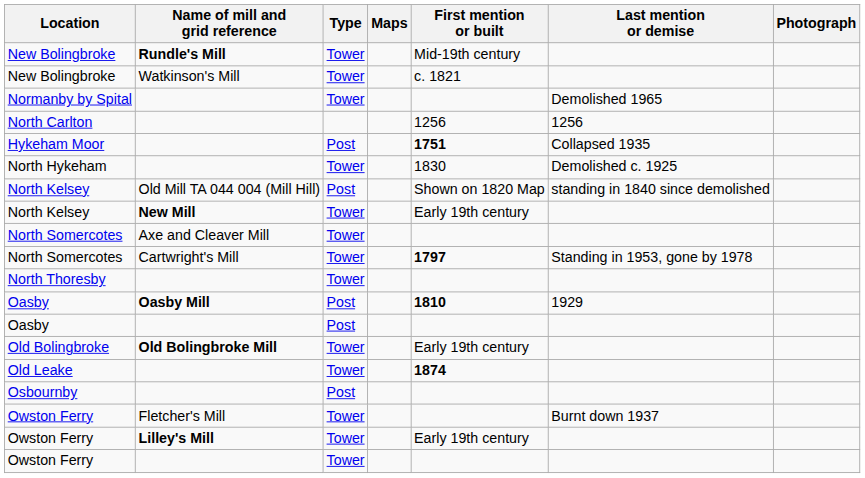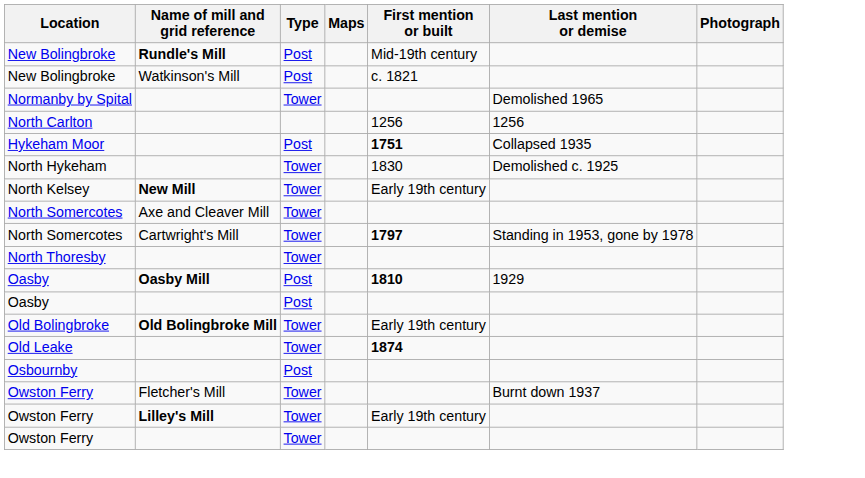 <table class="wikitable">
 <tr>
 <th>Location</th>
 <th>Name of mill and<br>grid reference</th>
 <th>Type</th>
 <th>Maps</th>
 <th>First mention<br>or built</th>
 <th>Last mention<br> or demise</th>
 <th>Photograph</th>
 </tr>
 <tr>
 <td><a href='#'>New Bolingbroke</a></td>
 <td><strong>Rundle's Mill</strong><br></td>
-<td><a href='#'>Tower</a></td>
+<td><a href='#'>Post</a></td>
 <td></td>
 <td>Mid-19th century</td>
 <td></td>
 <td></td>
 </tr>
 <tr>
 <td>New Bolingbroke</td>
 <td>Watkinson's Mill<br></td>
-<td><a href='#'>Tower</a></td>
+<td><a href='#'>Post</a></td>
 <td></td>
 <td>c. 1821</td>
 <td></td>
 <td></td>
 </tr>
 <tr>
 <td><a href='#'>Normanby by Spital</a></td>
 <td></td>
 <td><a href='#'>Tower</a></td>
 <td></td>
 <td></td>
 <td>Demolished 1965</td>
 <td></td>
 </tr>
 <tr>
 <td><a href='#'>North Carlton</a></td>
 <td></td>
 <td></td>
 <td></td>
 <td>1256</td>
 <td>1256</td>
 <td></td>
 </tr>
 <tr>
 <td><a href='#'>Hykeham Moor</a></td>
 <td></td>
 <td><a href='#'>Post</a></td>
 <td></td>
 <td><strong>1751</strong></td>
 <td>Collapsed 1935</td>
 <td></td>
 </tr>
 <tr>
 <td>North Hykeham</td>
 <td></td>
 <td><a href='#'>Tower</a></td>
 <td></td>
 <td>1830</td>
 <td>Demolished c. 1925<br></td>
-<td></td>
-</tr>
-<tr>
-<td><a href='#'>North Kelsey</a></td>
-<td>Old Mill TA 044 004 (Mill Hill)</td>
-<td><a href='#'>Post</a></td>
-<td></td>
-<td>Shown on 1820 Map</td>
-<td>standing in 1840 since demolished</td>
 <td></td>
 </tr>
 <tr>
 <td>North Kelsey</td>
 <td><strong>New Mill</strong><br></td>
 <td><a href='#'>Tower</a></td>
 <td></td>
 <td>Early 19th century</td>
 <td></td>
 <td></td>
 </tr>
 <tr>
 <td><a href='#'>North Somercotes</a></td>
 <td>Axe and Cleaver Mill</td>
 <td><a href='#'>Tower</a></td>
 <td></td>
 <td></td>
 <td></td>
 <td></td>
 </tr>
 <tr>
 <td>North Somercotes</td>
 <td>Cartwright's Mill</td>
 <td><a href='#'>Tower</a></td>
 <td></td>
 <td><strong>1797</strong></td>
 <td>Standing in 1953, gone by 1978</td>
 <td></td>
 </tr>
 <tr>
 <td><a href='#'>North Thoresby</a></td>
 <td></td>
 <td><a href='#'>Tower</a></td>
 <td></td>
 <td></td>
 <td></td>
 <td></td>
 </tr>
 <tr>
 <td><a href='#'>Oasby</a></td>
 <td><strong>Oasby Mill</strong><br></td>
 <td><a href='#'>Post</a></td>
 <td></td>
 <td><strong>1810</strong></td>
 <td>1929 <br> </td>
 <td></td>
 </tr>
 <tr>
 <td>Oasby</td>
 <td></td>
 <td><a href='#'>Post</a></td>
 <td></td>
 <td></td>
 <td></td>
 <td></td>
 </tr>
 <tr>
 <td><a href='#'>Old Bolingbroke</a></td>
 <td><strong>Old Bolingbroke Mill</strong><br></td>
 <td><a href='#'>Tower</a></td>
 <td></td>
 <td>Early 19th century</td>
 <td></td>
 <td></td>
 </tr>
 <tr>
 <td><a href='#'>Old Leake</a></td>
 <td></td>
 <td><a href='#'>Tower</a></td>
 <td></td>
 <td><strong>1874</strong></td>
 <td></td>
 <td></td>
 </tr>
 <tr>
 <td><a href='#'>Osbournby</a></td>
 <td></td>
 <td><a href='#'>Post</a></td>
 <td></td>
 <td></td>
 <td></td>
 <td></td>
 </tr>
 <tr>
 <td><a href='#'>Owston Ferry</a></td>
 <td>Fletcher's Mill<br></td>
 <td><a href='#'>Tower</a></td>
 <td></td>
 <td></td>
 <td>Burnt down 1937</td>
 <td></td>
 </tr>
 <tr>
 <td>Owston Ferry</td>
 <td><strong>Lilley's Mill</strong><br></td>
 <td><a href='#'>Tower</a></td>
 <td></td>
 <td>Early 19th century</td>
 <td></td>
 <td></td>
 </tr>
 <tr>
 <td>Owston Ferry</td>
 <td></td>
 <td><a href='#'>Tower</a></td>
 <td></td>
 <td></td>
 <td></td>
 <td></td>
 </tr>
 </table>
